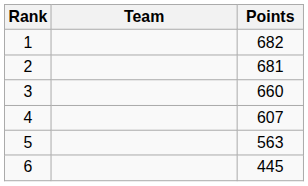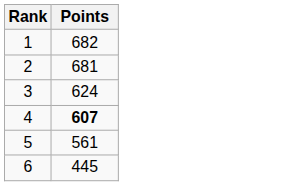 <table class="wikitable" style="text-align:center;">
 <tr>
 <th width=40>Rank</th>
-<th width=180>Team</th>
 <th width=60>Points</th>
 </tr>
 <tr>
 <td>1</td>
-<td align=left></td>
 <td>682</td>
 </tr>
 <tr>
 <td>2</td>
-<td align=left></td>
 <td>681</td>
 </tr>
 <tr>
 <td>3</td>
-<td align=left></td>
-<td>660</td>
+<td>624</td>
 </tr>
 <tr>
 <td>4</td>
-<td align=left></td>
-<td>607</td>
+<td><strong>607</strong></td>
 </tr>
 <tr>
 <td>5</td>
-<td align=left></td>
-<td>563</td>
+<td>561</td>
 </tr>
 <tr>
 <td>6</td>
-<td align=left></td>
 <td>445</td>
 </tr>
 </table>
